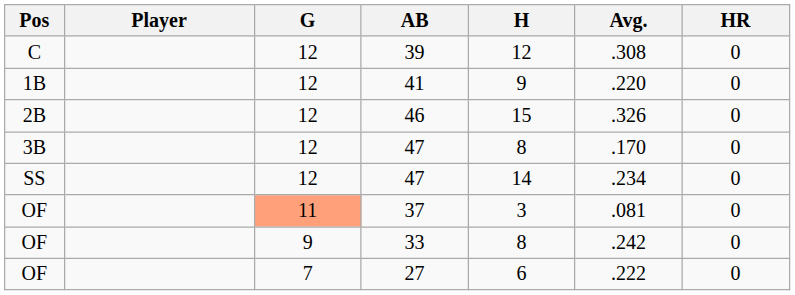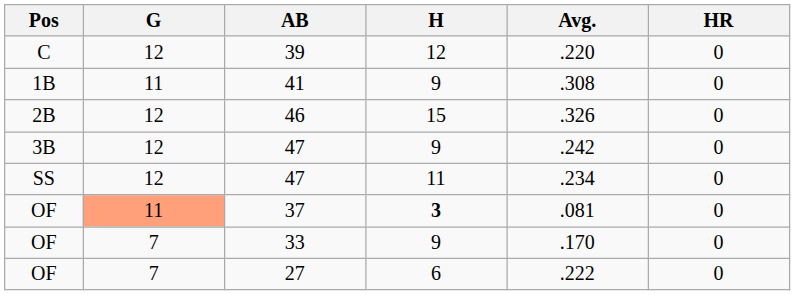 <table class="wikitable sortable">
 <tr>
 <th bgcolor="#DDDDFF" width="5%">Pos</th>
-<th bgcolor="#DDDDFF" width="16%">Player</th>
 <th bgcolor="#DDDDFF" width="9%">G</th>
 <th bgcolor="#DDDDFF" width="9%">AB</th>
 <th bgcolor="#DDDDFF" width="9%">H</th>
 <th bgcolor="#DDDDFF" width="9%">Avg.</th>
 <th bgcolor="#DDDDFF" width="9%">HR</th>
 </tr>
 <tr align="center">
 <td>C</td>
-<td></td>
 <td>12</td>
 <td>39</td>
 <td>12</td>
+<td>.220</td>
+<td>0</td>
+</tr>
+<tr align="center">
+<td>1B</td>
+<td>11</td>
+<td>41</td>
+<td>9</td>
 <td>.308</td>
 <td>0</td>
 </tr>
 <tr align="center">
-<td>1B</td>
-<td></td>
-<td>12</td>
-<td>41</td>
-<td>9</td>
-<td>.220</td>
-<td>0</td>
-</tr>
-<tr align="center">
 <td>2B</td>
-<td></td>
 <td>12</td>
 <td>46</td>
 <td>15</td>
 <td>.326</td>
 <td>0</td>
 </tr>
 <tr align="center">
 <td>3B</td>
-<td></td>
 <td>12</td>
 <td>47</td>
-<td>8</td>
-<td>.170</td>
+<td>9</td>
+<td>.242</td>
 <td>0</td>
 </tr>
 <tr align="center">
 <td>SS</td>
-<td></td>
 <td>12</td>
 <td>47</td>
-<td>14</td>
+<td>11</td>
 <td>.234</td>
 <td>0</td>
 </tr>
 <tr align="center">
 <td>OF</td>
-<td></td>
 <td style="background: lightsalmon;">11</td>
 <td>37</td>
-<td>3</td>
+<td><strong>3</strong></td>
 <td>.081</td>
 <td>0</td>
 </tr>
 <tr align="center">
 <td>OF</td>
-<td></td>
+<td>7</td>
+<td>33</td>
 <td>9</td>
-<td>33</td>
-<td>8</td>
-<td>.242</td>
+<td>.170</td>
 <td>0</td>
 </tr>
 <tr align="center">
 <td>OF</td>
-<td></td>
 <td>7</td>
 <td>27</td>
 <td>6</td>
 <td>.222</td>
 <td>0</td>
 </tr>
 </table>
